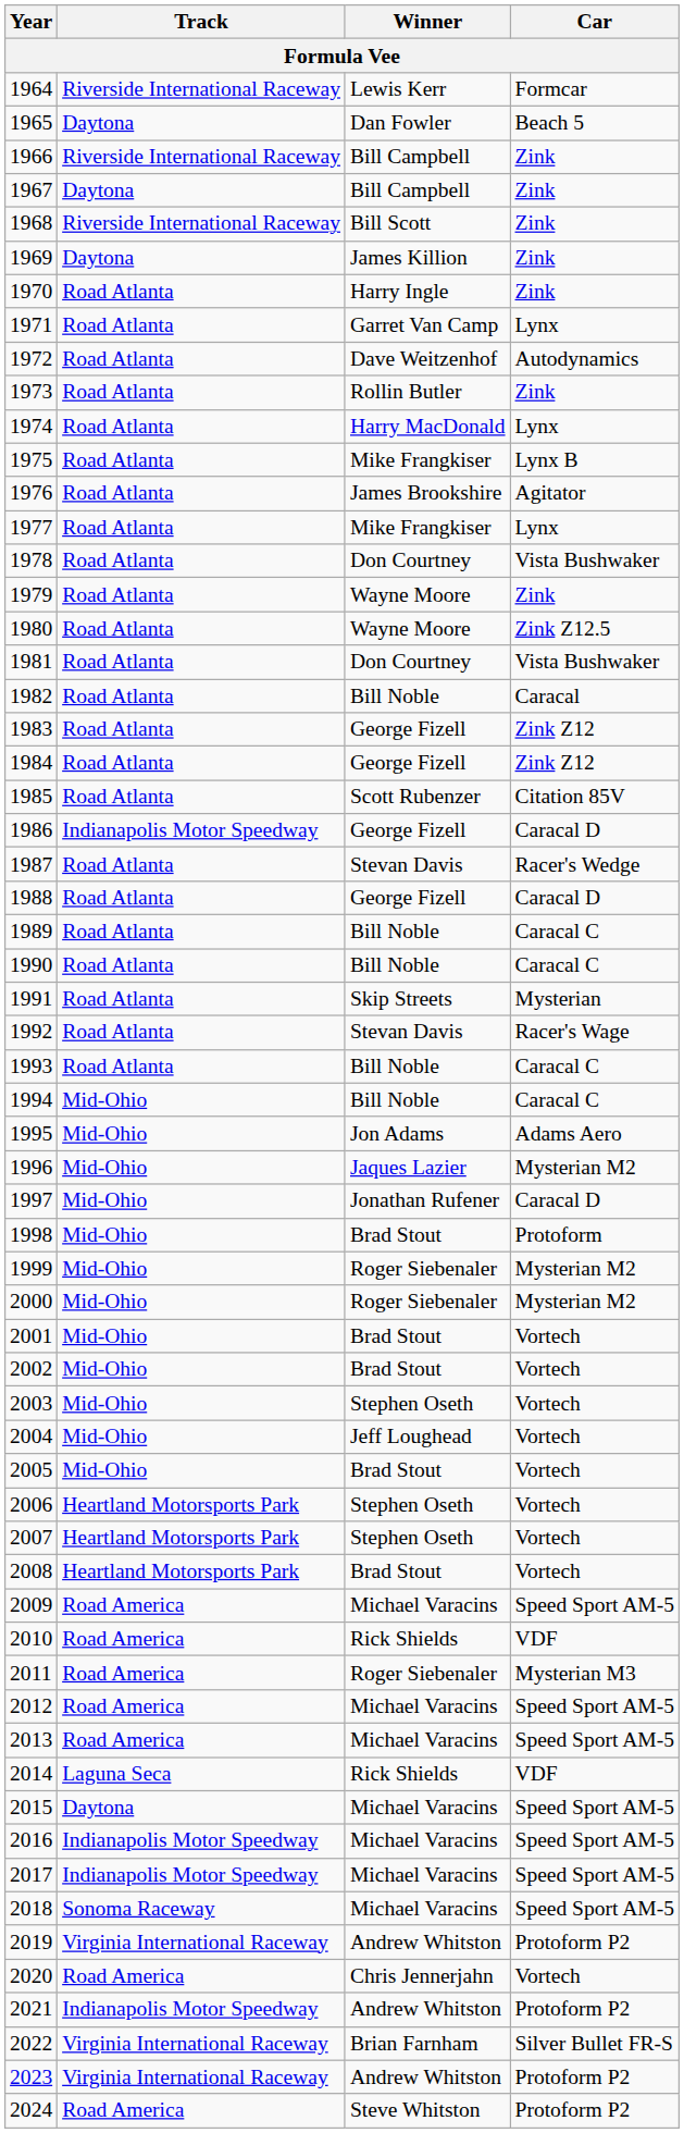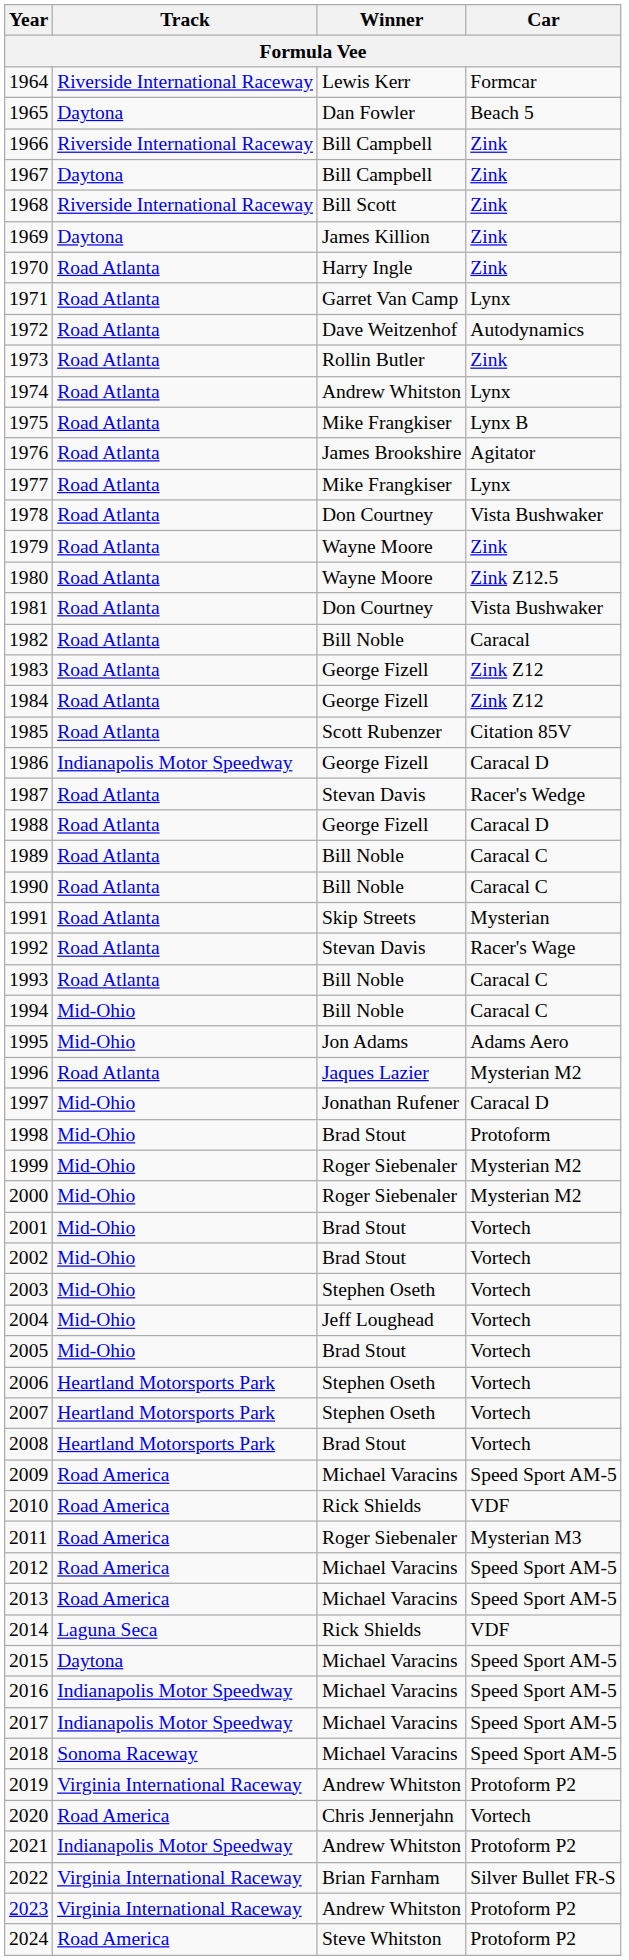 <table class="wikitable">
 <tr>
 <th>Year</th>
 <th>Track</th>
 <th>Winner</th>
 <th>Car</th>
 </tr>
 <tr>
 <th colspan=5>Formula Vee</th>
 </tr>
 <tr>
 <td>1964</td>
 <td><a href='#'>Riverside International Raceway</a></td>
 <td> Lewis Kerr</td>
 <td>Formcar</td>
 </tr>
 <tr>
 <td>1965</td>
 <td><a href='#'>Daytona</a></td>
 <td> Dan Fowler</td>
 <td>Beach 5</td>
 </tr>
 <tr>
 <td>1966</td>
 <td><a href='#'>Riverside International Raceway</a></td>
 <td> Bill Campbell</td>
 <td><a href='#'>Zink</a></td>
 </tr>
 <tr>
 <td>1967</td>
 <td><a href='#'>Daytona</a></td>
 <td> Bill Campbell</td>
 <td><a href='#'>Zink</a></td>
 </tr>
 <tr>
 <td>1968</td>
 <td><a href='#'>Riverside International Raceway</a></td>
 <td> Bill Scott</td>
 <td><a href='#'>Zink</a></td>
 </tr>
 <tr>
 <td>1969</td>
 <td><a href='#'>Daytona</a></td>
 <td> James Killion</td>
 <td><a href='#'>Zink</a></td>
 </tr>
 <tr>
 <td>1970</td>
 <td><a href='#'>Road Atlanta</a></td>
 <td> Harry Ingle</td>
 <td><a href='#'>Zink</a></td>
 </tr>
 <tr>
 <td>1971</td>
 <td><a href='#'>Road Atlanta</a></td>
 <td> Garret Van Camp</td>
 <td>Lynx</td>
 </tr>
 <tr>
 <td>1972</td>
 <td><a href='#'>Road Atlanta</a></td>
 <td> Dave Weitzenhof</td>
 <td>Autodynamics</td>
 </tr>
 <tr>
 <td>1973</td>
 <td><a href='#'>Road Atlanta</a></td>
 <td> Rollin Butler</td>
 <td><a href='#'>Zink</a></td>
 </tr>
 <tr>
 <td>1974</td>
 <td><a href='#'>Road Atlanta</a></td>
-<td> <a href='#'>Harry MacDonald</a></td>
+<td> Andrew Whitston</td>
 <td>Lynx</td>
 </tr>
 <tr>
 <td>1975</td>
 <td><a href='#'>Road Atlanta</a></td>
 <td> Mike Frangkiser</td>
 <td>Lynx B</td>
 </tr>
 <tr>
 <td>1976</td>
 <td><a href='#'>Road Atlanta</a></td>
 <td> James Brookshire</td>
 <td>Agitator</td>
 </tr>
 <tr>
 <td>1977</td>
 <td><a href='#'>Road Atlanta</a></td>
 <td> Mike Frangkiser</td>
 <td>Lynx</td>
 </tr>
 <tr>
 <td>1978</td>
 <td><a href='#'>Road Atlanta</a></td>
 <td> Don Courtney</td>
 <td>Vista Bushwaker</td>
 </tr>
 <tr>
 <td>1979</td>
 <td><a href='#'>Road Atlanta</a></td>
 <td> Wayne Moore</td>
 <td><a href='#'>Zink</a></td>
 </tr>
 <tr>
 <td>1980</td>
 <td><a href='#'>Road Atlanta</a></td>
 <td> Wayne Moore</td>
 <td><a href='#'>Zink</a> Z12.5</td>
 </tr>
 <tr>
 <td>1981</td>
 <td><a href='#'>Road Atlanta</a></td>
 <td> Don Courtney</td>
 <td>Vista Bushwaker</td>
 </tr>
 <tr>
 <td>1982</td>
 <td><a href='#'>Road Atlanta</a></td>
 <td> Bill Noble</td>
 <td>Caracal</td>
 </tr>
 <tr>
 <td>1983</td>
 <td><a href='#'>Road Atlanta</a></td>
 <td> George Fizell</td>
 <td><a href='#'>Zink</a> Z12</td>
 </tr>
 <tr>
 <td>1984</td>
 <td><a href='#'>Road Atlanta</a></td>
 <td> George Fizell</td>
 <td><a href='#'>Zink</a> Z12</td>
 </tr>
 <tr>
 <td>1985</td>
 <td><a href='#'>Road Atlanta</a></td>
 <td> Scott Rubenzer</td>
 <td>Citation 85V</td>
 </tr>
 <tr>
 <td>1986</td>
 <td><a href='#'>Indianapolis Motor Speedway</a></td>
 <td> George Fizell</td>
 <td>Caracal D</td>
 </tr>
 <tr>
 <td>1987</td>
 <td><a href='#'>Road Atlanta</a></td>
 <td> Stevan Davis</td>
 <td>Racer's Wedge</td>
 </tr>
 <tr>
 <td>1988</td>
 <td><a href='#'>Road Atlanta</a></td>
 <td> George Fizell</td>
 <td>Caracal D</td>
 </tr>
 <tr>
 <td>1989</td>
 <td><a href='#'>Road Atlanta</a></td>
 <td> Bill Noble</td>
 <td>Caracal C</td>
 </tr>
 <tr>
 <td>1990</td>
 <td><a href='#'>Road Atlanta</a></td>
 <td> Bill Noble</td>
 <td>Caracal C</td>
 </tr>
 <tr>
 <td>1991</td>
 <td><a href='#'>Road Atlanta</a></td>
 <td> Skip Streets</td>
 <td>Mysterian</td>
 </tr>
 <tr>
 <td>1992</td>
 <td><a href='#'>Road Atlanta</a></td>
 <td> Stevan Davis</td>
 <td>Racer's Wage</td>
 </tr>
 <tr>
 <td>1993</td>
 <td><a href='#'>Road Atlanta</a></td>
 <td> Bill Noble</td>
 <td>Caracal C</td>
 </tr>
 <tr>
 <td>1994</td>
 <td><a href='#'>Mid-Ohio</a></td>
 <td> Bill Noble</td>
 <td>Caracal C</td>
 </tr>
 <tr>
 <td>1995</td>
 <td><a href='#'>Mid-Ohio</a></td>
 <td> Jon Adams</td>
 <td>Adams Aero</td>
 </tr>
 <tr>
 <td>1996</td>
-<td><a href='#'>Mid-Ohio</a></td>
+<td><a href='#'>Road Atlanta</a></td>
 <td> <a href='#'>Jaques Lazier</a></td>
 <td>Mysterian M2</td>
 </tr>
 <tr>
 <td>1997</td>
 <td><a href='#'>Mid-Ohio</a></td>
 <td> Jonathan Rufener</td>
 <td>Caracal D</td>
 </tr>
 <tr>
 <td>1998</td>
 <td><a href='#'>Mid-Ohio</a></td>
 <td> Brad Stout</td>
 <td>Protoform</td>
 </tr>
 <tr>
 <td>1999</td>
 <td><a href='#'>Mid-Ohio</a></td>
 <td> Roger Siebenaler</td>
 <td>Mysterian M2</td>
 </tr>
 <tr>
 <td>2000</td>
 <td><a href='#'>Mid-Ohio</a></td>
 <td> Roger Siebenaler</td>
 <td>Mysterian M2</td>
 </tr>
 <tr>
 <td>2001</td>
 <td><a href='#'>Mid-Ohio</a></td>
 <td> Brad Stout</td>
 <td>Vortech</td>
 </tr>
 <tr>
 <td>2002</td>
 <td><a href='#'>Mid-Ohio</a></td>
 <td> Brad Stout</td>
 <td>Vortech</td>
 </tr>
 <tr>
 <td>2003</td>
 <td><a href='#'>Mid-Ohio</a></td>
 <td> Stephen Oseth</td>
 <td>Vortech</td>
 </tr>
 <tr>
 <td>2004</td>
 <td><a href='#'>Mid-Ohio</a></td>
 <td> Jeff Loughead</td>
 <td>Vortech</td>
 </tr>
 <tr>
 <td>2005</td>
 <td><a href='#'>Mid-Ohio</a></td>
 <td> Brad Stout</td>
 <td>Vortech</td>
 </tr>
 <tr>
 <td>2006</td>
 <td><a href='#'>Heartland Motorsports Park</a></td>
 <td> Stephen Oseth</td>
 <td>Vortech</td>
 </tr>
 <tr>
 <td>2007</td>
 <td><a href='#'>Heartland Motorsports Park</a></td>
 <td> Stephen Oseth</td>
 <td>Vortech</td>
 </tr>
 <tr>
 <td>2008</td>
 <td><a href='#'>Heartland Motorsports Park</a></td>
 <td> Brad Stout</td>
 <td>Vortech</td>
 </tr>
 <tr>
 <td>2009</td>
 <td><a href='#'>Road America</a></td>
 <td> Michael Varacins</td>
 <td>Speed Sport AM-5</td>
 </tr>
 <tr>
 <td>2010</td>
 <td><a href='#'>Road America</a></td>
 <td> Rick Shields</td>
 <td>VDF</td>
 </tr>
 <tr>
 <td>2011</td>
 <td><a href='#'>Road America</a></td>
 <td> Roger Siebenaler</td>
 <td>Mysterian M3</td>
 </tr>
 <tr>
 <td>2012</td>
 <td><a href='#'>Road America</a></td>
 <td> Michael Varacins</td>
 <td>Speed Sport AM-5</td>
 </tr>
 <tr>
 <td>2013</td>
 <td><a href='#'>Road America</a></td>
 <td> Michael Varacins</td>
 <td>Speed Sport AM-5</td>
 </tr>
 <tr>
 <td>2014</td>
 <td><a href='#'>Laguna Seca</a></td>
 <td> Rick Shields</td>
 <td>VDF</td>
 </tr>
 <tr>
 <td>2015</td>
 <td><a href='#'>Daytona</a></td>
 <td> Michael Varacins</td>
 <td>Speed Sport AM-5</td>
 </tr>
 <tr>
 <td>2016</td>
 <td><a href='#'>Indianapolis Motor Speedway</a></td>
 <td> Michael Varacins</td>
 <td>Speed Sport AM-5</td>
 </tr>
 <tr>
 <td>2017</td>
 <td><a href='#'>Indianapolis Motor Speedway</a></td>
 <td> Michael Varacins</td>
 <td>Speed Sport AM-5</td>
 </tr>
 <tr>
 <td>2018</td>
 <td><a href='#'>Sonoma Raceway</a></td>
 <td> Michael Varacins</td>
 <td>Speed Sport AM-5</td>
 </tr>
 <tr>
 <td>2019</td>
 <td><a href='#'>Virginia International Raceway</a></td>
 <td> Andrew Whitston</td>
 <td>Protoform P2</td>
 </tr>
 <tr>
 <td>2020</td>
 <td><a href='#'>Road America</a></td>
 <td> Chris Jennerjahn</td>
 <td>Vortech</td>
 </tr>
 <tr>
 <td>2021</td>
 <td><a href='#'>Indianapolis Motor Speedway</a></td>
 <td> Andrew Whitston</td>
 <td>Protoform P2</td>
 </tr>
 <tr>
 <td>2022</td>
 <td><a href='#'>Virginia International Raceway</a></td>
 <td> Brian Farnham</td>
 <td>Silver Bullet FR-S</td>
 </tr>
 <tr>
 <td><a href='#'>2023</a></td>
 <td><a href='#'>Virginia International Raceway</a></td>
 <td> Andrew Whitston</td>
 <td>Protoform P2</td>
 </tr>
 <tr>
 <td>2024</td>
 <td><a href='#'>Road America</a></td>
 <td> Steve Whitston</td>
 <td>Protoform P2</td>
 </tr>
 </table>
